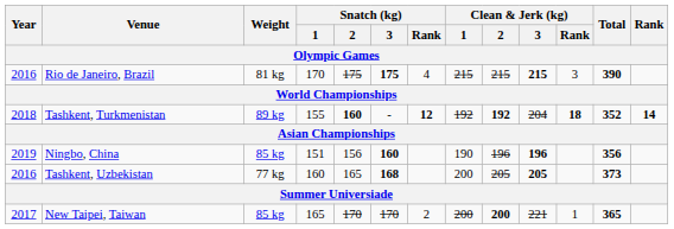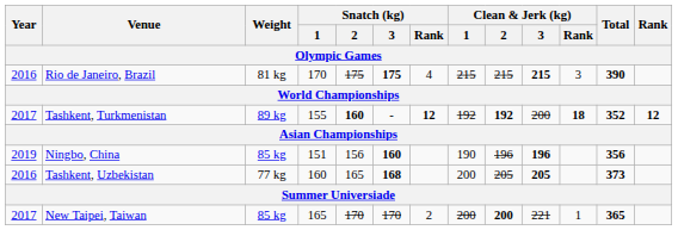 <table class = "wikitable" style="text-align:center;">
 <tr>
 <th rowspan=2 width=40>Year</th>
 <th rowspan=2 width=250>Venue</th>
 <th rowspan=2 width=60>Weight</th>
 <th colspan=4>Snatch (kg)</th>
 <th colspan=4>Clean & Jerk (kg)</th>
 <th rowspan=2 width=40>Total</th>
 <th rowspan=2 width=40>Rank</th>
 </tr>
 <tr>
 <th width=40>1</th>
 <th width=40>2</th>
 <th width=40>3</th>
 <th width=40>Rank</th>
 <th width=40>1</th>
 <th width=40>2</th>
 <th width=40>3</th>
 <th width=40>Rank</th>
 </tr>
 <tr>
 <th colspan=13><a href='#'>Olympic Games</a></th>
 </tr>
 <tr>
 <td><a href='#'>2016</a></td>
 <td align=left> <a href='#'>Rio de Janeiro</a>, <a href='#'>Brazil</a></td>
 <td>81 kg</td>
 <td>170</td>
 <td><s>175</s></td>
 <td><strong>175</strong></td>
 <td>4</td>
 <td><s>215</s></td>
 <td><s>215</s></td>
 <td><strong>215</strong></td>
 <td>3</td>
 <td><strong>390</strong></td>
 <td><strong></strong></td>
 </tr>
 <tr>
 <th colspan=13><a href='#'>World Championships</a></th>
 </tr>
 <tr>
-<td><a href='#'>2018</a></td>
+<td><a href='#'>2017</a></td>
 <td align=left> <a href='#'>Tashkent</a>, <a href='#'>Turkmenistan</a></td>
 <td><a href='#'>89 kg</a></td>
 <td>155</td>
 <td><strong>160</strong></td>
 <td>-</td>
 <td><strong>12</strong></td>
 <td><s>192</s></td>
 <td><strong>192</strong></td>
-<td><s>204</s></td>
+<td><s>200</s></td>
 <td><strong>18</strong></td>
 <td><strong>352</strong></td>
-<td><strong>14</strong></td>
+<td><strong>12</strong></td>
 </tr>
 <tr>
 <th colspan=13><a href='#'>Asian Championships</a></th>
 </tr>
 <tr>
 <td><a href='#'>2019</a></td>
 <td align=left> <a href='#'>Ningbo</a>, <a href='#'>China</a></td>
 <td><a href='#'>85 kg</a></td>
 <td>151</td>
 <td>156</td>
 <td><strong>160</strong></td>
 <td><strong></strong></td>
 <td>190</td>
 <td><s>196</s></td>
 <td><strong>196</strong></td>
 <td><strong></strong></td>
 <td><strong>356</strong></td>
 <td><strong></strong></td>
 </tr>
 <tr>
 <td><a href='#'>2016</a></td>
 <td align=left> <a href='#'>Tashkent</a>, <a href='#'>Uzbekistan</a></td>
 <td>77 kg</td>
 <td>160</td>
 <td>165</td>
 <td><strong>168</strong></td>
 <td><strong></strong></td>
 <td>200</td>
 <td><s>205</s></td>
 <td><strong>205</strong></td>
 <td><strong></strong></td>
 <td><strong>373</strong></td>
 <td><strong></strong></td>
 </tr>
 <tr>
 <th colspan=13><a href='#'>Summer Universiade</a></th>
 </tr>
 <tr>
 <td><a href='#'>2017</a></td>
 <td align=left> <a href='#'>New Taipei</a>, <a href='#'>Taiwan</a></td>
 <td><a href='#'>85 kg</a></td>
 <td>165</td>
 <td><s>170</s></td>
 <td><s>170</s></td>
 <td>2</td>
 <td><s>200</s></td>
 <td><strong>200</strong></td>
 <td><s>221</s></td>
 <td>1</td>
 <td><strong>365</strong></td>
 <td><strong></strong></td>
 </tr>
 </table>
